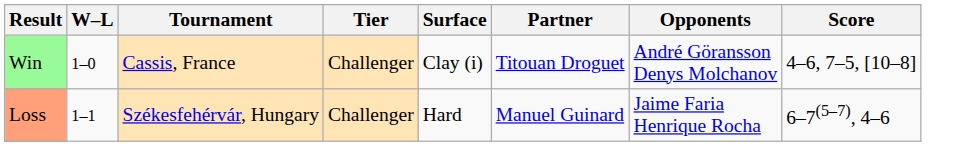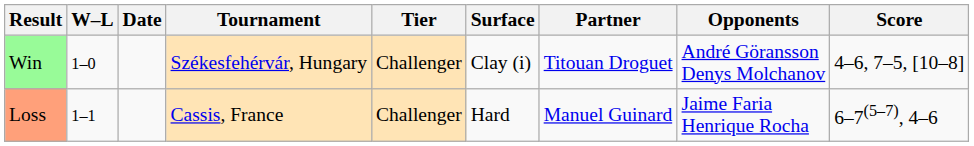 <table class="sortable wikitable">
 <tr>
 <th>Result</th>
 <th class="unsortable">W–L</th>
+<th>Date</th>
 <th>Tournament</th>
 <th>Tier</th>
 <th>Surface</th>
 <th>Partner</th>
 <th>Opponents</th>
 <th class="unsortable">Score</th>
 </tr>
 <tr>
 <td bgcolor=98FB98>Win</td>
 <td><small>1–0</small></td>
-<td style="background:moccasin;"><a href='#'>Cassis</a>, France</td>
+<td><a href='#'></a></td>
+<td style="background:moccasin;"><a href='#'>Székesfehérvár</a>, Hungary</td>
 <td style="background:moccasin;">Challenger</td>
 <td>Clay (i)</td>
 <td> <a href='#'>Titouan Droguet</a></td>
 <td> <a href='#'>André Göransson</a><br> <a href='#'>Denys Molchanov</a></td>
 <td>4–6, 7–5, [10–8]</td>
 </tr>
 <tr>
 <td bgcolor=FFA07A>Loss</td>
 <td><small>1–1</small></td>
-<td style="background:moccasin;"><a href='#'>Székesfehérvár</a>, Hungary</td>
+<td><a href='#'></a></td>
+<td style="background:moccasin;"><a href='#'>Cassis</a>, France</td>
 <td style="background:moccasin;">Challenger</td>
 <td>Hard</td>
 <td> <a href='#'>Manuel Guinard</a></td>
 <td> <a href='#'>Jaime Faria</a><br> <a href='#'>Henrique Rocha</a></td>
 <td>6–7<sup>(5–7)</sup>, 4–6</td>
 </tr>
 </table>
